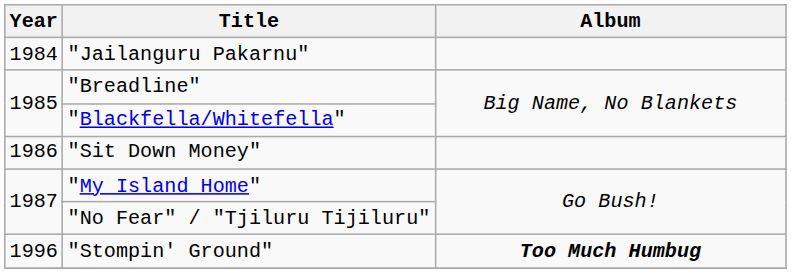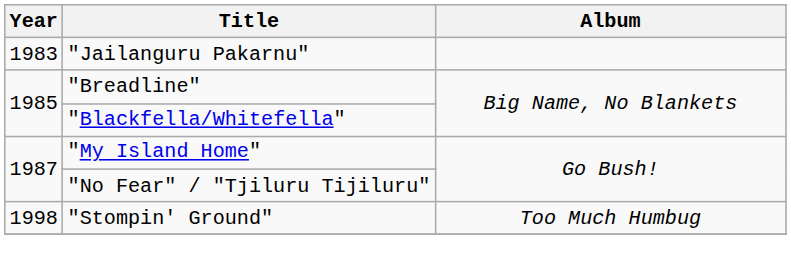 <table class="wikitable" style="text-align:center;">
 <tr>
 <th scope="col">Year</th>
 <th scope="col">Title</th>
 <th scope="col" width="220">Album</th>
 </tr>
 <tr>
-<td>1984</td>
+<td>1983</td>
 <td align="left">"Jailanguru Pakarnu"</td>
 <td></td>
 </tr>
 <tr>
 <td rowspan="2">1985</td>
 <td align="left">"Breadline"</td>
 <td rowspan="2"><em>Big Name, No Blankets</em></td>
 </tr>
 <tr>
 <td align="left">"<a href='#'>Blackfella/Whitefella</a>"</td>
 </tr>
 <tr>
-<td>1986</td>
-<td align="left">"Sit Down Money"</td>
-<td></td>
-</tr>
-<tr>
 <td rowspan="2">1987</td>
 <td align="left">"<a href='#'>My Island Home</a>"</td>
 <td rowspan="2"><em>Go Bush!</em></td>
 </tr>
 <tr>
 <td align="left">"No Fear" / "Tjiluru Tijiluru"</td>
 </tr>
 <tr>
-<td>1996</td>
+<td>1998</td>
 <td align="left">"Stompin' Ground"</td>
-<td><strong><em>Too Much Humbug</em></strong></td>
+<td><em>Too Much Humbug</em></td>
 </tr>
 <tr>
 </tr>
 </table>
